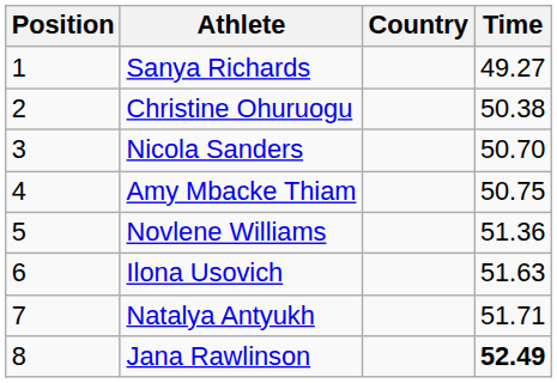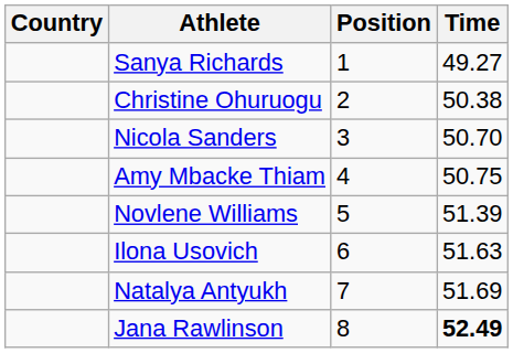 <table class="wikitable">
 <tr>
+<th>Country</th>
+<th>Athlete</th>
 <th>Position</th>
-<th>Athlete</th>
-<th>Country</th>
 <th>Time</th>
 </tr>
 <tr>
+<td></td>
+<td><a href='#'>Sanya Richards</a></td>
 <td>1</td>
-<td><a href='#'>Sanya Richards</a></td>
-<td></td>
 <td>49.27</td>
 </tr>
 <tr>
+<td></td>
+<td><a href='#'>Christine Ohuruogu</a></td>
 <td>2</td>
-<td><a href='#'>Christine Ohuruogu</a></td>
-<td></td>
 <td>50.38</td>
 </tr>
 <tr>
+<td></td>
+<td><a href='#'>Nicola Sanders</a></td>
 <td>3</td>
-<td><a href='#'>Nicola Sanders</a></td>
-<td></td>
 <td>50.70</td>
 </tr>
 <tr>
+<td></td>
+<td><a href='#'>Amy Mbacke Thiam</a></td>
 <td>4</td>
-<td><a href='#'>Amy Mbacke Thiam</a></td>
-<td></td>
 <td>50.75</td>
 </tr>
 <tr>
+<td></td>
+<td><a href='#'>Novlene Williams</a></td>
 <td>5</td>
-<td><a href='#'>Novlene Williams</a></td>
-<td></td>
-<td>51.36</td>
+<td>51.39</td>
 </tr>
 <tr>
+<td></td>
+<td><a href='#'>Ilona Usovich</a></td>
 <td>6</td>
-<td><a href='#'>Ilona Usovich</a></td>
-<td></td>
 <td>51.63</td>
 </tr>
 <tr>
+<td></td>
+<td><a href='#'>Natalya Antyukh</a></td>
 <td>7</td>
-<td><a href='#'>Natalya Antyukh</a></td>
-<td></td>
-<td>51.71</td>
+<td>51.69</td>
 </tr>
 <tr>
+<td></td>
+<td><a href='#'>Jana Rawlinson</a></td>
 <td>8</td>
-<td><a href='#'>Jana Rawlinson</a></td>
-<td></td>
 <td><strong>52.49</strong></td>
 </tr>
 </table>
